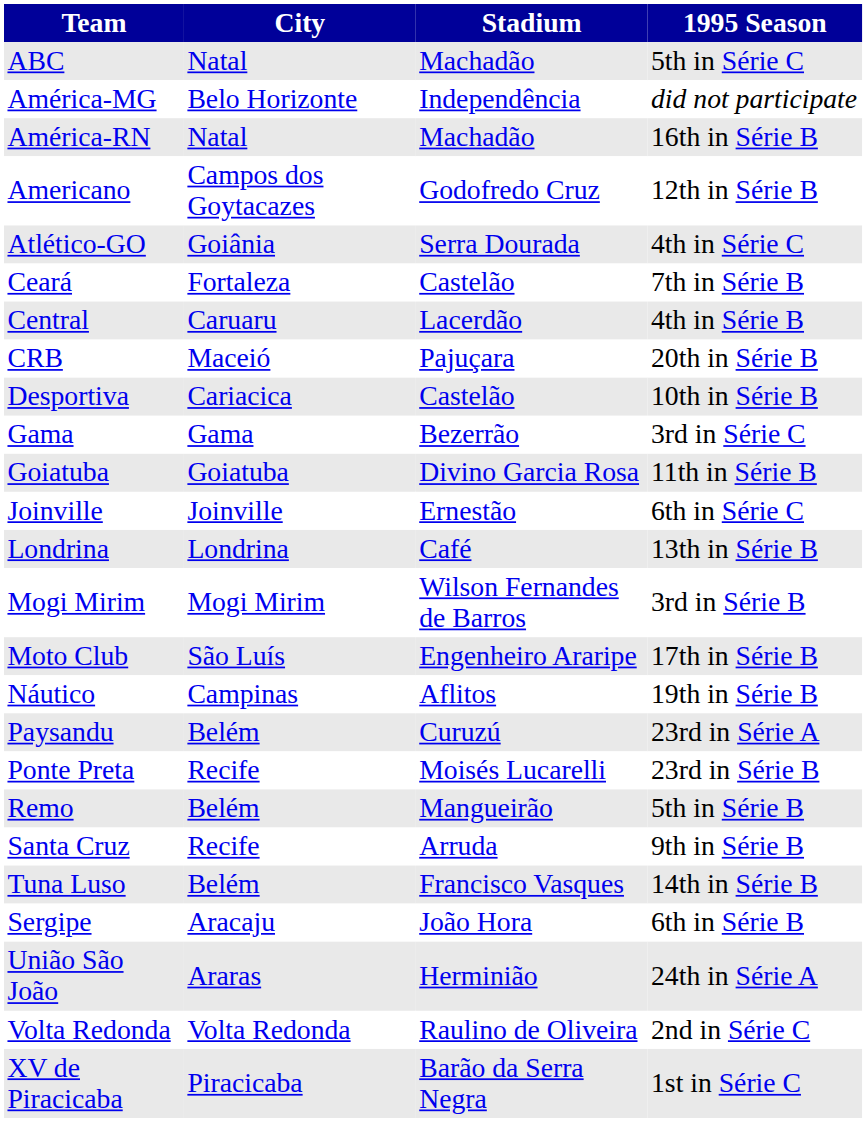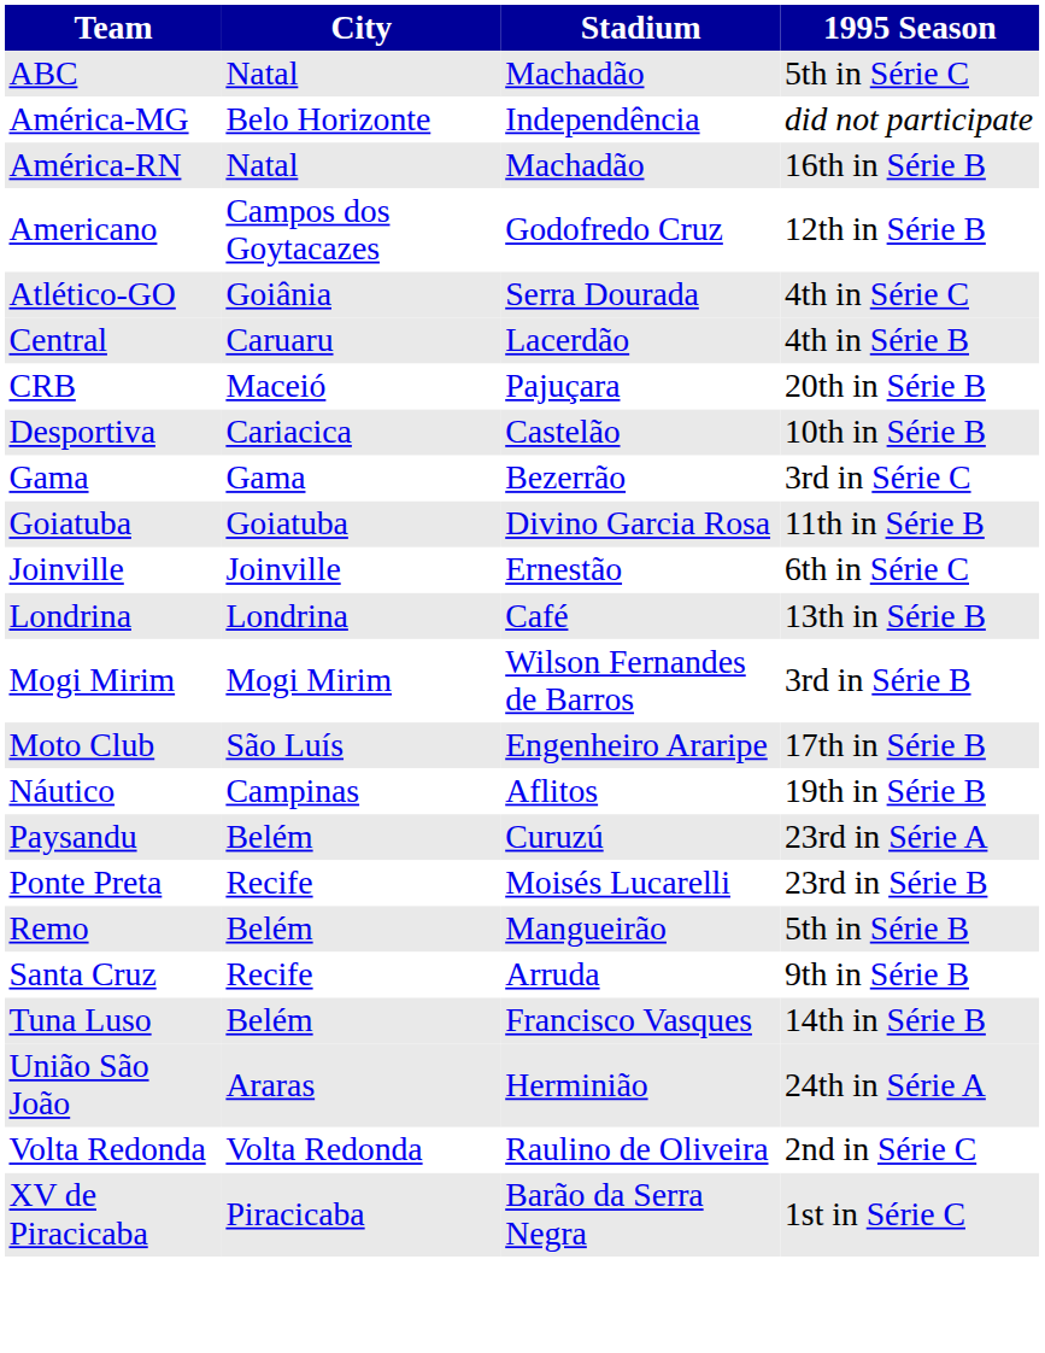 <table border="0,75" cellpadding="2" style="border-collapse: collapse;">
 <tr>
 <th style="background: #009; color: #fff;width:100px"><strong>Team</strong></th>
 <th style="background: #009; color: #fff;width:130px"><strong>City</strong></th>
 <th style="background: #009; color: #fff;width:130px"><strong>Stadium</strong></th>
 <th style="background: #009; color: #fff;width:120px"><strong>1995 Season</strong></th>
 </tr>
 <tr style="background:#e9e9e9; color:black">
 <td><a href='#'>ABC</a></td>
 <td><a href='#'>Natal</a></td>
 <td><a href='#'>Machadão</a></td>
 <td>5th in <a href='#'>Série C</a></td>
 </tr>
 <tr style="background:white; color:black">
 <td><a href='#'>América-MG</a></td>
 <td><a href='#'>Belo Horizonte</a></td>
 <td><a href='#'>Independência</a></td>
 <td><em>did not participate</em></td>
 </tr>
 <tr style="background:#e9e9e9; color:black">
 <td><a href='#'>América-RN</a></td>
 <td><a href='#'>Natal</a></td>
 <td><a href='#'>Machadão</a></td>
 <td>16th in <a href='#'>Série B</a></td>
 </tr>
 <tr style="background:white; color:black">
 <td><a href='#'>Americano</a></td>
 <td><a href='#'>Campos dos Goytacazes</a></td>
 <td><a href='#'>Godofredo Cruz</a></td>
 <td>12th in <a href='#'>Série B</a></td>
 </tr>
 <tr style="background:#e9e9e9; color:black">
 <td><a href='#'>Atlético-GO</a></td>
 <td><a href='#'>Goiânia</a></td>
 <td><a href='#'>Serra Dourada</a></td>
 <td>4th in <a href='#'>Série C</a></td>
-</tr>
-<tr style="background:white; color:black">
-<td><a href='#'>Ceará</a></td>
-<td><a href='#'>Fortaleza</a></td>
-<td><a href='#'>Castelão</a></td>
-<td>7th in <a href='#'>Série B</a></td>
 </tr>
 <tr style="background:#e9e9e9; color:black">
 <td><a href='#'>Central</a></td>
 <td><a href='#'>Caruaru</a></td>
 <td><a href='#'>Lacerdão</a></td>
 <td>4th in <a href='#'>Série B</a></td>
 </tr>
 <tr style="background:white; color:black">
 <td><a href='#'>CRB</a></td>
 <td><a href='#'>Maceió</a></td>
 <td><a href='#'>Pajuçara</a></td>
 <td>20th in <a href='#'>Série B</a></td>
 </tr>
 <tr style="background:#e9e9e9; color:black">
 <td><a href='#'>Desportiva</a></td>
 <td><a href='#'>Cariacica</a></td>
 <td><a href='#'>Castelão</a></td>
 <td>10th in <a href='#'>Série B</a></td>
 </tr>
 <tr style="background:white; color:black">
 <td><a href='#'>Gama</a></td>
 <td><a href='#'>Gama</a></td>
 <td><a href='#'>Bezerrão</a></td>
 <td>3rd in <a href='#'>Série C</a></td>
 </tr>
 <tr style="background:#e9e9e9; color:black">
 <td><a href='#'>Goiatuba</a></td>
 <td><a href='#'>Goiatuba</a></td>
 <td><a href='#'>Divino Garcia Rosa</a></td>
 <td>11th in <a href='#'>Série B</a></td>
 </tr>
 <tr style="background:white; color:black">
 <td><a href='#'>Joinville</a></td>
 <td><a href='#'>Joinville</a></td>
 <td><a href='#'>Ernestão</a></td>
 <td>6th in <a href='#'>Série C</a></td>
 </tr>
 <tr style="background:#e9e9e9; color:black">
 <td><a href='#'>Londrina</a></td>
 <td><a href='#'>Londrina</a></td>
 <td><a href='#'>Café</a></td>
 <td>13th in <a href='#'>Série B</a></td>
 </tr>
 <tr style="background:white; color:black">
 <td><a href='#'>Mogi Mirim</a></td>
 <td><a href='#'>Mogi Mirim</a></td>
 <td><a href='#'>Wilson Fernandes de Barros</a></td>
 <td>3rd in <a href='#'>Série B</a></td>
 </tr>
 <tr style="background:#e9e9e9; color:black">
 <td><a href='#'>Moto Club</a></td>
 <td><a href='#'>São Luís</a></td>
 <td><a href='#'>Engenheiro Araripe</a></td>
 <td>17th in <a href='#'>Série B</a></td>
 </tr>
 <tr style="background:white; color:black">
 <td><a href='#'>Náutico</a></td>
 <td><a href='#'>Campinas</a></td>
 <td><a href='#'>Aflitos</a></td>
 <td>19th in <a href='#'>Série B</a></td>
 </tr>
 <tr style="background:#e9e9e9; color:black">
 <td><a href='#'>Paysandu</a></td>
 <td><a href='#'>Belém</a></td>
 <td><a href='#'>Curuzú</a></td>
 <td>23rd in <a href='#'>Série A</a></td>
 </tr>
 <tr style="background:white; color:black">
 <td><a href='#'>Ponte Preta</a></td>
 <td><a href='#'>Recife</a></td>
 <td><a href='#'>Moisés Lucarelli</a></td>
 <td>23rd in <a href='#'>Série B</a></td>
 </tr>
 <tr style="background:#e9e9e9; color:black">
 <td><a href='#'>Remo</a></td>
 <td><a href='#'>Belém</a></td>
 <td><a href='#'>Mangueirão</a></td>
 <td>5th in <a href='#'>Série B</a></td>
 </tr>
 <tr style="background:white; color:black">
 <td><a href='#'>Santa Cruz</a></td>
 <td><a href='#'>Recife</a></td>
 <td><a href='#'>Arruda</a></td>
 <td>9th in <a href='#'>Série B</a></td>
 </tr>
 <tr style="background:#e9e9e9; color:black">
 <td><a href='#'>Tuna Luso</a></td>
 <td><a href='#'>Belém</a></td>
 <td><a href='#'>Francisco Vasques</a></td>
 <td>14th in <a href='#'>Série B</a></td>
 </tr>
-<tr style="background:white; color:black">
-<td><a href='#'>Sergipe</a></td>
-<td><a href='#'>Aracaju</a></td>
-<td><a href='#'>João Hora</a></td>
-<td>6th in <a href='#'>Série B</a></td>
-</tr>
 <tr style="background:#e9e9e9; color:black">
 <td><a href='#'>União São João</a></td>
 <td><a href='#'>Araras</a></td>
 <td><a href='#'>Herminião</a></td>
 <td>24th in <a href='#'>Série A</a></td>
 </tr>
 <tr style="background:white; color:black">
 <td><a href='#'>Volta Redonda</a></td>
 <td><a href='#'>Volta Redonda</a></td>
 <td><a href='#'>Raulino de Oliveira</a></td>
 <td>2nd in <a href='#'>Série C</a></td>
 </tr>
 <tr style="background:#e9e9e9; color:black">
 <td><a href='#'>XV de Piracicaba</a></td>
 <td><a href='#'>Piracicaba</a></td>
 <td><a href='#'>Barão da Serra Negra</a></td>
 <td>1st in <a href='#'>Série C</a></td>
 </tr>
 <tr>
 </tr>
 </table>
